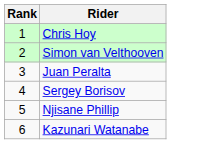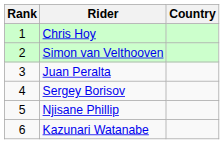 <table class="wikitable sortable" style="font-size:95%" style="width:25em;">
 <tr>
 <th>Rank</th>
 <th>Rider</th>
+<th>Country</th>
 </tr>
 <tr bgcolor=ccffcc>
 <td align=center>1</td>
 <td><a href='#'>Chris Hoy</a></td>
+<td></td>
 </tr>
 <tr bgcolor=ccffcc>
 <td align=center>2</td>
 <td><a href='#'>Simon van Velthooven</a></td>
+<td></td>
 </tr>
 <tr>
 <td align=center>3</td>
 <td><a href='#'>Juan Peralta</a></td>
+<td></td>
 </tr>
 <tr>
 <td align=center>4</td>
 <td><a href='#'>Sergey Borisov</a></td>
+<td></td>
 </tr>
 <tr>
 <td align=center>5</td>
 <td><a href='#'>Njisane Phillip</a></td>
+<td></td>
 </tr>
 <tr>
 <td align=center>6</td>
 <td><a href='#'>Kazunari Watanabe</a></td>
+<td></td>
 </tr>
 </table>
